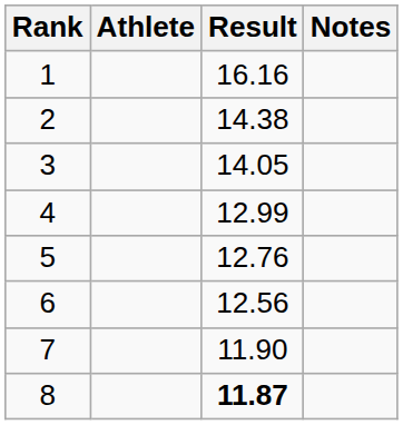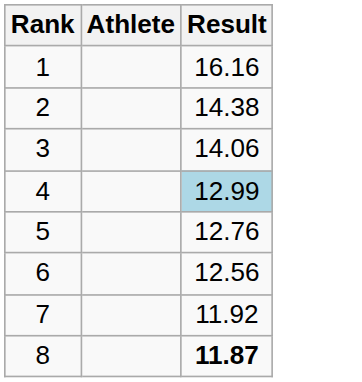 <table class='wikitable'>
 <tr>
 <th>Rank</th>
 <th>Athlete</th>
 <th>Result</th>
-<th>Notes</th>
 </tr>
 <tr align=center>
 <td>1</td>
 <td align=left></td>
 <td>16.16</td>
-<td></td>
 </tr>
 <tr align=center>
 <td>2</td>
 <td align=left></td>
 <td>14.38</td>
-<td></td>
 </tr>
 <tr align=center>
 <td>3</td>
 <td align=left></td>
-<td>14.05</td>
-<td></td>
+<td>14.06</td>
 </tr>
 <tr align=center>
 <td>4</td>
 <td align=left></td>
-<td>12.99</td>
-<td></td>
+<td style="background: lightblue;">12.99</td>
 </tr>
 <tr align=center>
 <td>5</td>
 <td align=left></td>
 <td>12.76</td>
-<td></td>
 </tr>
 <tr align=center>
 <td>6</td>
 <td align=left></td>
 <td>12.56</td>
-<td></td>
 </tr>
 <tr align=center>
 <td>7</td>
 <td align=left></td>
-<td>11.90</td>
-<td></td>
+<td>11.92</td>
 </tr>
 <tr align=center>
 <td>8</td>
 <td align=left></td>
 <td><strong>11.87</strong></td>
-<td></td>
 </tr>
 </table>
